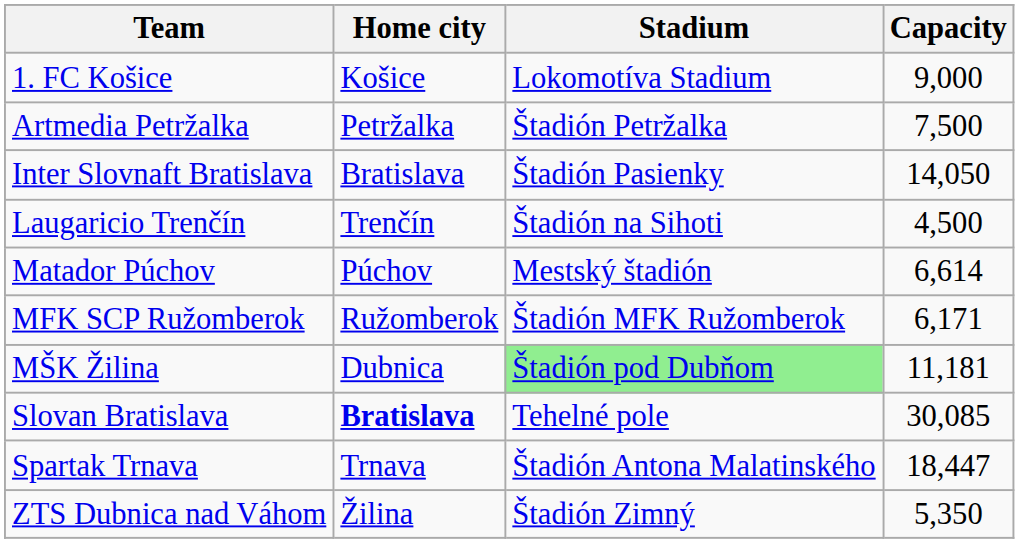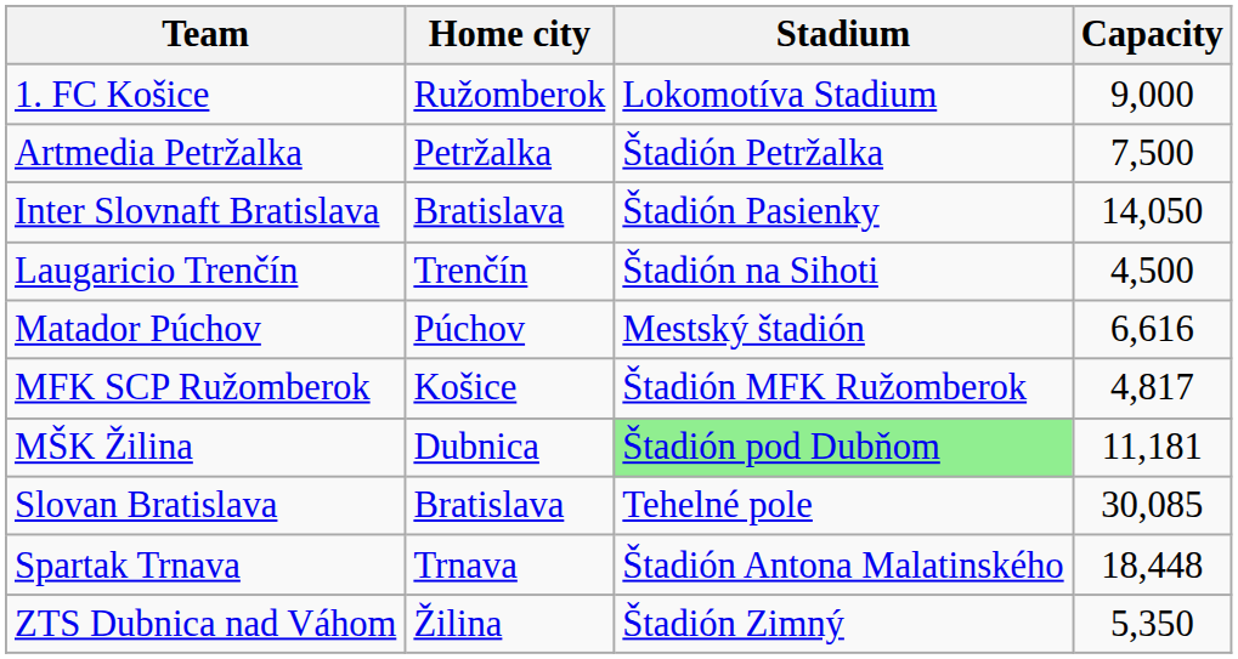 <table class="wikitable sortable">
 <tr>
 <th>Team</th>
 <th>Home city</th>
 <th>Stadium</th>
 <th>Capacity</th>
 </tr>
 <tr>
 <td><a href='#'>1. FC Košice</a></td>
-<td><a href='#'>Košice</a></td>
+<td><a href='#'>Ružomberok</a></td>
 <td><a href='#'>Lokomotíva Stadium</a></td>
 <td align="center">9,000</td>
 </tr>
 <tr>
 <td><a href='#'>Artmedia Petržalka</a></td>
 <td><a href='#'>Petržalka</a></td>
 <td><a href='#'>Štadión Petržalka</a></td>
 <td align="center">7,500</td>
 </tr>
 <tr>
 <td><a href='#'>Inter Slovnaft Bratislava</a></td>
 <td><a href='#'>Bratislava</a></td>
 <td><a href='#'>Štadión Pasienky</a></td>
 <td align="center">14,050</td>
 </tr>
 <tr>
 <td><a href='#'>Laugaricio Trenčín</a></td>
 <td><a href='#'>Trenčín</a></td>
 <td><a href='#'>Štadión na Sihoti</a></td>
 <td align="center">4,500</td>
 </tr>
 <tr>
 <td><a href='#'>Matador Púchov</a></td>
 <td><a href='#'>Púchov</a></td>
 <td><a href='#'>Mestský štadión</a></td>
-<td align="center">6,614</td>
+<td align="center">6,616</td>
 </tr>
 <tr>
 <td><a href='#'>MFK SCP Ružomberok</a></td>
-<td><a href='#'>Ružomberok</a></td>
+<td><a href='#'>Košice</a></td>
 <td><a href='#'>Štadión MFK Ružomberok</a></td>
-<td align="center">6,171</td>
+<td align="center">4,817</td>
 </tr>
 <tr>
 <td><a href='#'>MŠK Žilina</a></td>
 <td><a href='#'>Dubnica</a></td>
 <td style="background: lightgreen;"><a href='#'>Štadión pod Dubňom</a></td>
 <td align="center">11,181</td>
 </tr>
 <tr>
 <td><a href='#'>Slovan Bratislava</a></td>
-<td><strong><a href='#'>Bratislava</a></strong></td>
+<td><a href='#'>Bratislava</a></td>
 <td><a href='#'>Tehelné pole</a></td>
 <td align="center">30,085</td>
 </tr>
 <tr>
 <td><a href='#'>Spartak Trnava</a></td>
 <td><a href='#'>Trnava</a></td>
 <td><a href='#'>Štadión Antona Malatinského</a></td>
-<td align="center">18,447</td>
+<td align="center">18,448</td>
 </tr>
 <tr>
 <td><a href='#'>ZTS Dubnica nad Váhom</a></td>
 <td><a href='#'>Žilina</a></td>
 <td><a href='#'>Štadión Zimný</a></td>
 <td align="center">5,350</td>
 </tr>
 </table>
